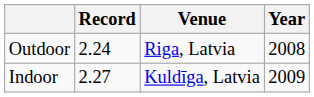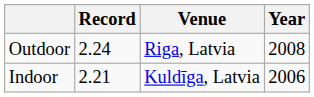 <table class=wikitable>
 <tr>
 <th></th>
 <th>Record</th>
 <th>Venue</th>
 <th>Year</th>
 </tr>
 <tr>
 <td>Outdoor</td>
 <td>2.24</td>
 <td><a href='#'>Riga</a>, Latvia</td>
 <td>2008</td>
 </tr>
 <tr>
 <td>Indoor</td>
-<td>2.27</td>
+<td>2.21</td>
 <td><a href='#'>Kuldīga</a>, Latvia</td>
-<td>2009</td>
+<td>2006</td>
 </tr>
 </table>
